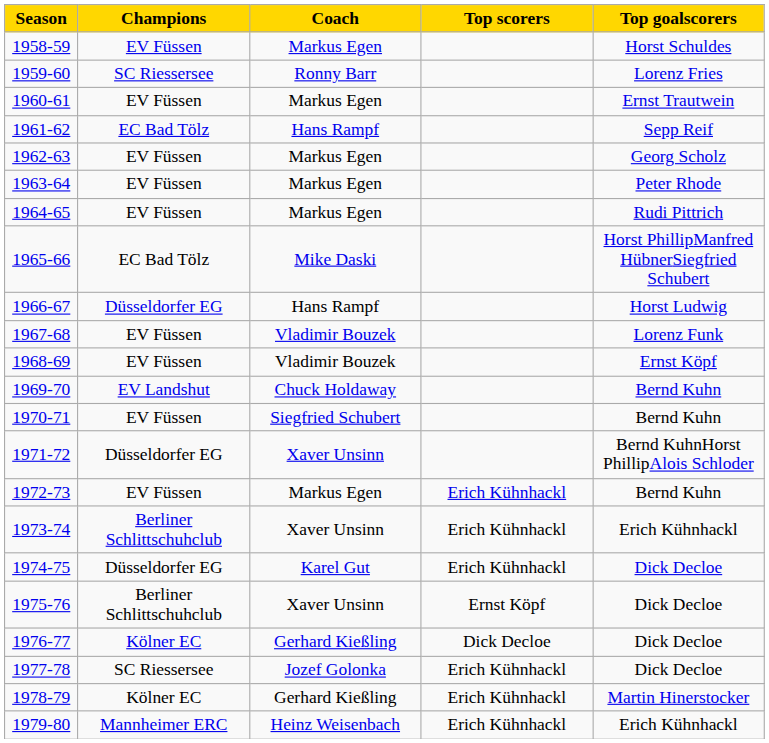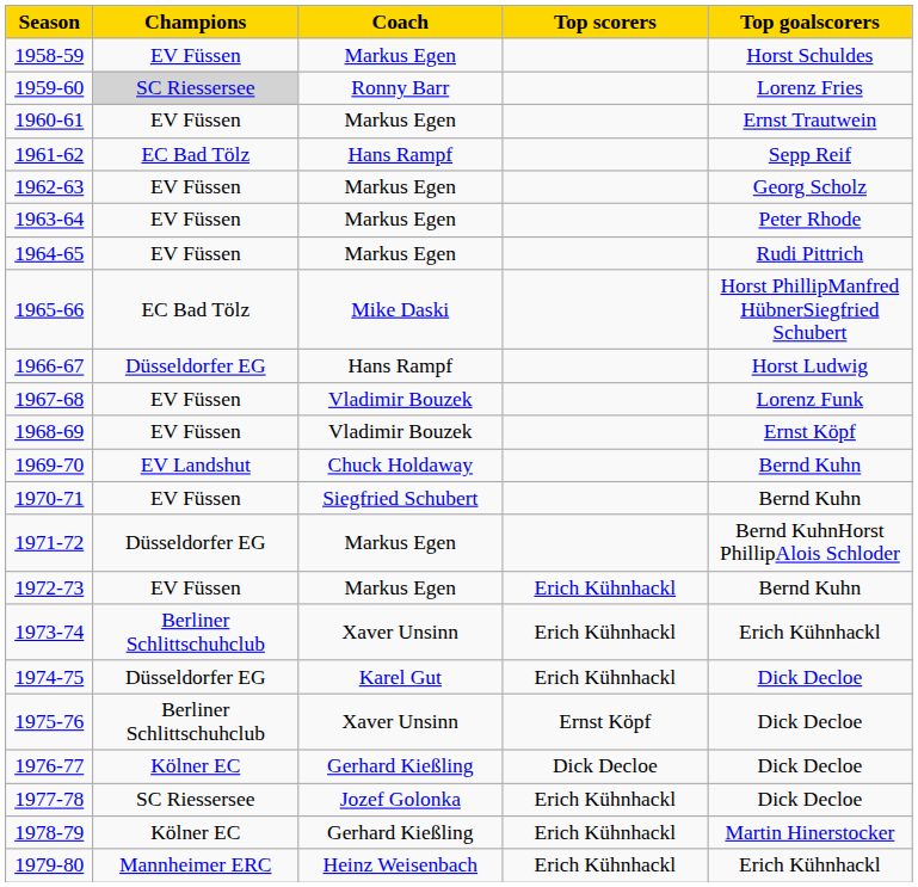 <table class="wikitable">
 <tr align="center" bgcolor="#FFD700">
 <td width=60><strong>Season</strong></td>
 <td width=150><strong>Champions</strong></td>
 <td width=150><strong>Coach</strong></td>
 <td width=150><strong>Top scorers</strong></td>
 <td width=150><strong>Top goalscorers</strong></td>
 </tr>
 <tr align="center">
 <td><a href='#'>1958-59</a></td>
 <td><a href='#'>EV Füssen</a></td>
 <td><a href='#'>Markus Egen</a></td>
 <td></td>
 <td><a href='#'>Horst Schuldes</a></td>
 </tr>
 <tr align="center">
 <td><a href='#'>1959-60</a></td>
-<td><a href='#'>SC Riessersee</a></td>
+<td style="background: lightgrey;"><a href='#'>SC Riessersee</a></td>
 <td><a href='#'>Ronny Barr</a></td>
 <td></td>
 <td><a href='#'>Lorenz Fries</a></td>
 </tr>
 <tr align="center">
 <td><a href='#'>1960-61</a></td>
 <td>EV Füssen</td>
 <td>Markus Egen</td>
 <td></td>
 <td><a href='#'>Ernst Trautwein</a></td>
 </tr>
 <tr align="center">
 <td><a href='#'>1961-62</a></td>
 <td><a href='#'>EC Bad Tölz</a></td>
 <td><a href='#'>Hans Rampf</a></td>
 <td></td>
 <td><a href='#'>Sepp Reif</a></td>
 </tr>
 <tr align="center">
 <td><a href='#'>1962-63</a></td>
 <td>EV Füssen</td>
 <td>Markus Egen</td>
 <td></td>
 <td><a href='#'>Georg Scholz</a></td>
 </tr>
 <tr align="center">
 <td><a href='#'>1963-64</a></td>
 <td>EV Füssen</td>
 <td>Markus Egen</td>
 <td></td>
 <td><a href='#'>Peter Rhode</a></td>
 </tr>
 <tr align="center">
 <td><a href='#'>1964-65</a></td>
 <td>EV Füssen</td>
 <td>Markus Egen</td>
 <td></td>
 <td><a href='#'>Rudi Pittrich</a></td>
 </tr>
 <tr align="center">
 <td><a href='#'>1965-66</a></td>
 <td>EC Bad Tölz</td>
 <td><a href='#'>Mike Daski</a></td>
 <td></td>
 <td><a href='#'>Horst Phillip</a><a href='#'>Manfred Hübner</a><a href='#'>Siegfried Schubert</a></td>
 </tr>
 <tr align="center">
 <td><a href='#'>1966-67</a></td>
 <td><a href='#'>Düsseldorfer EG</a></td>
 <td>Hans Rampf</td>
 <td></td>
 <td><a href='#'>Horst Ludwig</a></td>
 </tr>
 <tr align="center">
 <td><a href='#'>1967-68</a></td>
 <td>EV Füssen</td>
 <td><a href='#'>Vladimir Bouzek</a></td>
 <td></td>
 <td><a href='#'>Lorenz Funk</a></td>
 </tr>
 <tr align="center">
 <td><a href='#'>1968-69</a></td>
 <td>EV Füssen</td>
 <td>Vladimir Bouzek</td>
 <td></td>
 <td><a href='#'>Ernst Köpf</a></td>
 </tr>
 <tr align="center">
 <td><a href='#'>1969-70</a></td>
 <td><a href='#'>EV Landshut</a></td>
 <td><a href='#'>Chuck Holdaway</a></td>
 <td></td>
 <td><a href='#'>Bernd Kuhn</a></td>
 </tr>
 <tr align="center">
 <td><a href='#'>1970-71</a></td>
 <td>EV Füssen</td>
 <td><a href='#'>Siegfried Schubert</a></td>
 <td></td>
 <td>Bernd Kuhn</td>
 </tr>
 <tr align="center">
 <td><a href='#'>1971-72</a></td>
 <td>Düsseldorfer EG</td>
-<td><a href='#'>Xaver Unsinn</a></td>
+<td>Markus Egen</td>
 <td></td>
 <td>Bernd KuhnHorst Phillip<a href='#'>Alois Schloder</a></td>
 </tr>
 <tr align="center">
 <td><a href='#'>1972-73</a></td>
 <td>EV Füssen</td>
 <td>Markus Egen</td>
 <td><a href='#'>Erich Kühnhackl</a></td>
 <td>Bernd Kuhn</td>
 </tr>
 <tr align="center">
 <td><a href='#'>1973-74</a></td>
 <td><a href='#'>Berliner Schlittschuhclub</a></td>
 <td>Xaver Unsinn</td>
 <td>Erich Kühnhackl</td>
 <td>Erich Kühnhackl</td>
 </tr>
 <tr align="center">
 <td><a href='#'>1974-75</a></td>
 <td>Düsseldorfer EG</td>
 <td><a href='#'>Karel Gut</a></td>
 <td>Erich Kühnhackl</td>
 <td><a href='#'>Dick Decloe</a></td>
 </tr>
 <tr align="center">
 <td><a href='#'>1975-76</a></td>
 <td>Berliner Schlittschuhclub</td>
 <td>Xaver Unsinn</td>
 <td>Ernst Köpf</td>
 <td>Dick Decloe</td>
 </tr>
 <tr align="center">
 <td><a href='#'>1976-77</a></td>
 <td><a href='#'>Kölner EC</a></td>
 <td><a href='#'>Gerhard Kießling</a></td>
 <td>Dick Decloe</td>
 <td>Dick Decloe</td>
 </tr>
 <tr align="center">
 <td><a href='#'>1977-78</a></td>
 <td>SC Riessersee</td>
 <td><a href='#'>Jozef Golonka</a></td>
 <td>Erich Kühnhackl</td>
 <td>Dick Decloe</td>
 </tr>
 <tr align="center">
 <td><a href='#'>1978-79</a></td>
 <td>Kölner EC</td>
 <td>Gerhard Kießling</td>
 <td>Erich Kühnhackl</td>
 <td><a href='#'>Martin Hinerstocker</a></td>
 </tr>
 <tr align="center">
 <td><a href='#'>1979-80</a></td>
 <td><a href='#'>Mannheimer ERC</a></td>
 <td><a href='#'>Heinz Weisenbach</a></td>
 <td>Erich Kühnhackl</td>
 <td>Erich Kühnhackl</td>
 </tr>
 </table>
